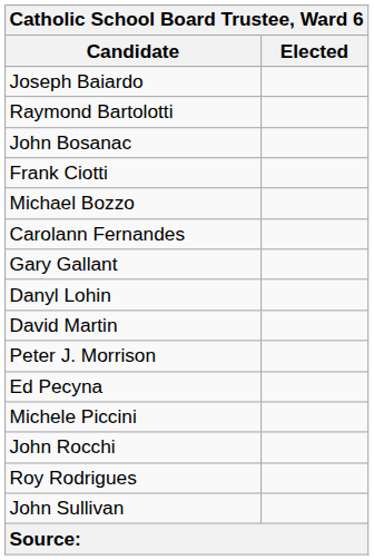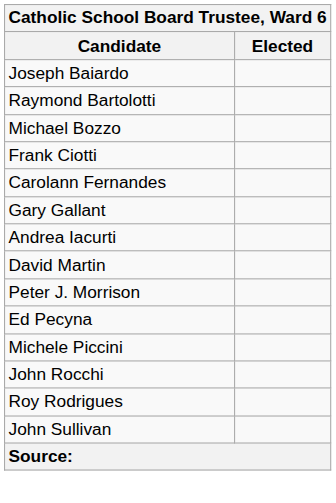 <table class="wikitable">
 <tr>
 <th colspan=2>Catholic School Board Trustee, Ward 6</th>
 </tr>
 <tr>
 <th>Candidate</th>
 <th>Elected</th>
 </tr>
 <tr style="text-align:left;">
 <td>Joseph Baiardo</td>
 <td></td>
 </tr>
 <tr style="text-align:left;">
 <td>Raymond Bartolotti</td>
 <td></td>
 </tr>
 <tr style="text-align:left;">
-<td>John Bosanac</td>
+<td>Michael Bozzo</td>
 <td></td>
 </tr>
 <tr style="text-align:left;">
 <td>Frank Ciotti</td>
-<td></td>
-</tr>
-<tr style="text-align:left;">
-<td>Michael Bozzo</td>
 <td></td>
 </tr>
 <tr style="text-align:left;">
 <td>Carolann Fernandes</td>
 <td></td>
 </tr>
 <tr style="text-align:left;">
 <td>Gary Gallant</td>
 <td></td>
 </tr>
 <tr style="text-align:left;">
-<td>Danyl Lohin</td>
+<td>Andrea Iacurti</td>
 <td></td>
 </tr>
 <tr style="text-align:left;">
 <td>David Martin</td>
 <td></td>
 </tr>
 <tr style="text-align:left;">
 <td>Peter J. Morrison</td>
 <td></td>
 </tr>
 <tr style="text-align:left;">
 <td>Ed Pecyna</td>
 <td></td>
 </tr>
 <tr style="text-align:left;">
 <td>Michele Piccini</td>
 <td></td>
 </tr>
 <tr style="text-align:left;">
 <td>John Rocchi</td>
 <td></td>
 </tr>
 <tr style="text-align:left;">
 <td>Roy Rodrigues</td>
 <td></td>
 </tr>
 <tr style="text-align:left;">
 <td>John Sullivan</td>
 <td></td>
 </tr>
 <tr>
 <th colspan="2" style="text-align:left;">Source: <small></small></th>
 </tr>
 </table>
